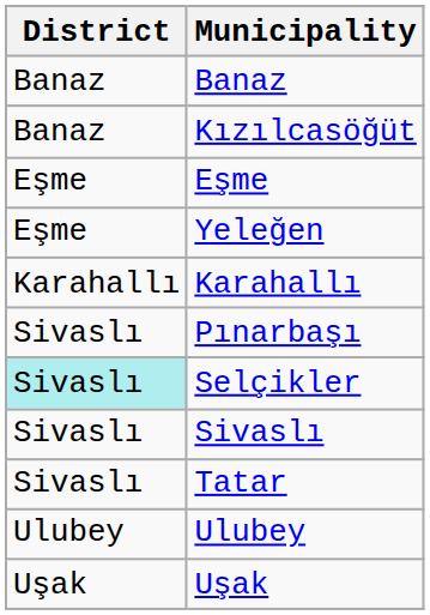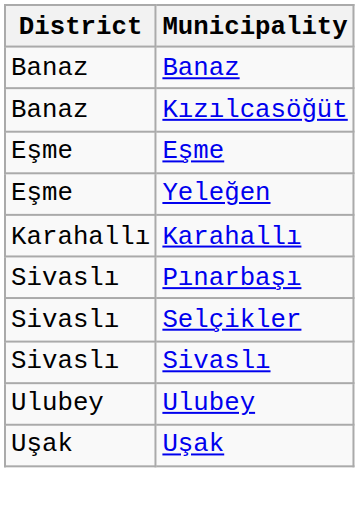 <table class="sortable wikitable">
 <tr>
 <th>District</th>
 <th>Municipality</th>
 </tr>
 <tr>
 <td>Banaz</td>
 <td><a href='#'>Banaz</a></td>
 </tr>
 <tr>
 <td>Banaz</td>
 <td><a href='#'>Kızılcasöğüt</a></td>
 </tr>
 <tr>
 <td>Eşme</td>
 <td><a href='#'>Eşme</a></td>
 </tr>
 <tr>
 <td>Eşme</td>
 <td><a href='#'>Yeleğen</a></td>
 </tr>
 <tr>
 <td>Karahallı</td>
 <td><a href='#'>Karahallı</a></td>
 </tr>
 <tr>
 <td>Sivaslı</td>
 <td><a href='#'>Pınarbaşı</a></td>
 </tr>
 <tr>
-<td style="background: paleturquoise;">Sivaslı</td>
+<td>Sivaslı</td>
 <td><a href='#'>Selçikler</a></td>
 </tr>
 <tr>
 <td>Sivaslı</td>
 <td><a href='#'>Sivaslı</a></td>
-</tr>
-<tr>
-<td>Sivaslı</td>
-<td><a href='#'>Tatar</a></td>
 </tr>
 <tr>
 <td>Ulubey</td>
 <td><a href='#'>Ulubey</a></td>
 </tr>
 <tr>
 <td>Uşak</td>
 <td><a href='#'>Uşak</a></td>
 </tr>
 </table>
